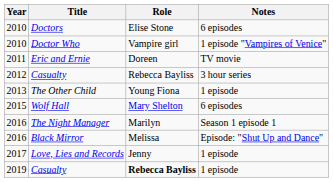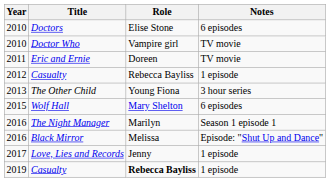 <table class="wikitable sortable">
 <tr>
 <th>Year</th>
 <th>Title</th>
 <th>Role</th>
 <th>Notes</th>
 </tr>
 <tr>
 <td>2010</td>
 <td><em><a href='#'>Doctors</a></em></td>
 <td>Elise Stone</td>
 <td>6 episodes</td>
 </tr>
 <tr>
 <td>2010</td>
 <td><em><a href='#'>Doctor Who</a></em></td>
 <td>Vampire girl</td>
-<td>1 episode "<a href='#'>Vampires of Venice</a>"</td>
+<td>TV movie</td>
 </tr>
 <tr>
 <td>2011</td>
 <td><em><a href='#'>Eric and Ernie</a></em></td>
 <td>Doreen</td>
 <td>TV movie</td>
 </tr>
 <tr>
 <td>2012</td>
 <td><em><a href='#'>Casualty</a></em></td>
 <td>Rebecca Bayliss</td>
-<td>3 hour series</td>
+<td>1 episode</td>
 </tr>
 <tr>
 <td>2013</td>
 <td><em>The Other Child</em></td>
 <td>Young Fiona</td>
-<td>1 episode</td>
+<td>3 hour series</td>
 </tr>
 <tr>
 <td>2015</td>
 <td><em><a href='#'>Wolf Hall</a></em></td>
 <td><a href='#'>Mary Shelton</a></td>
 <td>6 episodes</td>
 </tr>
 <tr>
 <td>2016</td>
 <td><em><a href='#'>The Night Manager</a></em></td>
 <td>Marilyn</td>
 <td>Season 1 episode 1</td>
 </tr>
 <tr>
 <td>2016</td>
 <td><em><a href='#'>Black Mirror</a></em></td>
 <td>Melissa</td>
 <td>Episode: "<a href='#'>Shut Up and Dance</a>"</td>
 </tr>
 <tr>
 <td>2017</td>
 <td><em><a href='#'>Love, Lies and Records</a></em></td>
 <td>Jenny</td>
 <td>1 episode</td>
 </tr>
 <tr>
 <td>2019</td>
 <td><em><a href='#'>Casualty</a></em></td>
 <td><strong>Rebecca Bayliss</strong></td>
 <td>1 episode</td>
 </tr>
 </table>
